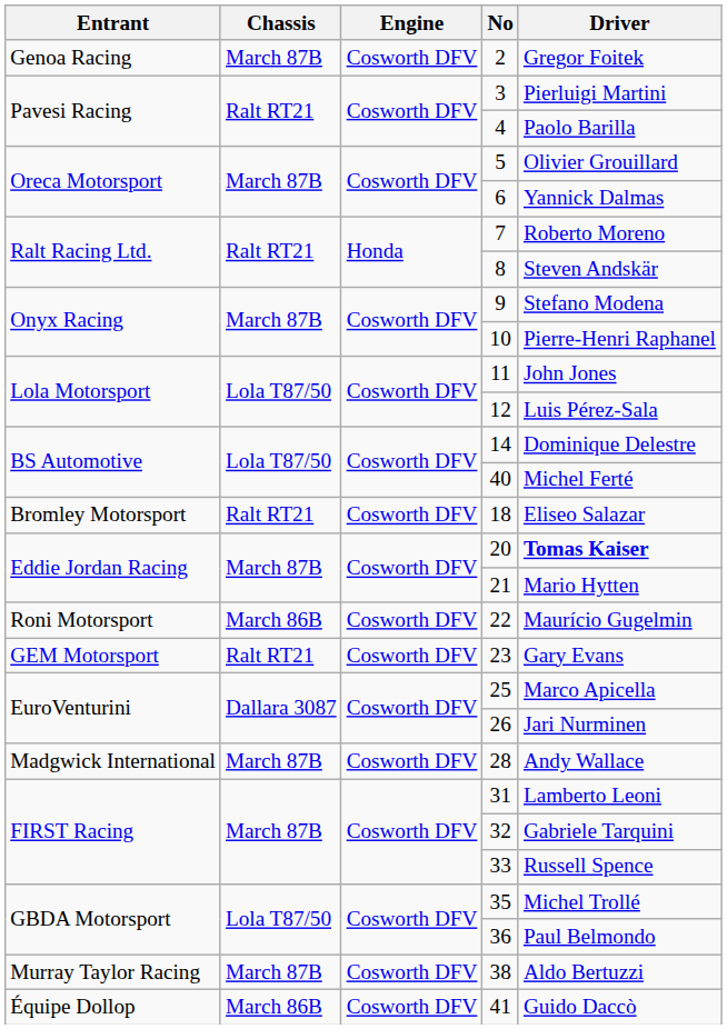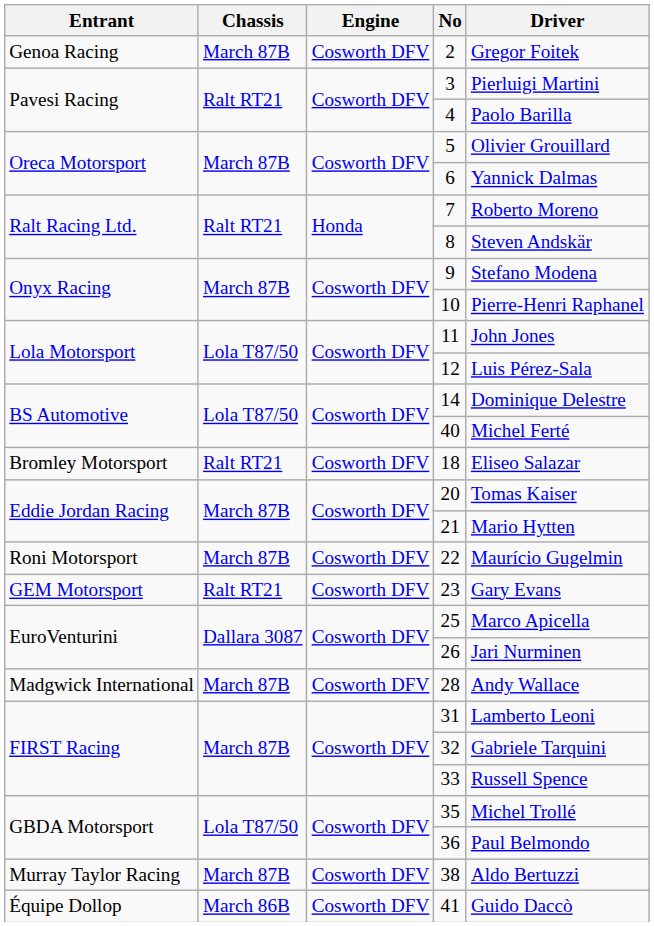 <table class="wikitable" style="font-size: 85%;">
 <tr>
 <th>Entrant</th>
 <th>Chassis</th>
 <th>Engine</th>
 <th>No</th>
 <th>Driver</th>
 </tr>
 <tr>
 <td> Genoa Racing</td>
 <td><a href='#'>March 87B</a></td>
 <td><a href='#'>Cosworth DFV</a></td>
 <td align="center">2</td>
 <td> <a href='#'>Gregor Foitek</a></td>
 </tr>
 <tr>
 <td rowspan="2"> Pavesi Racing</td>
 <td rowspan="2"><a href='#'>Ralt RT21</a></td>
 <td rowspan="2"><a href='#'>Cosworth DFV</a></td>
 <td align="center">3</td>
 <td> <a href='#'>Pierluigi Martini</a></td>
 </tr>
 <tr>
 <td align="center">4</td>
 <td> <a href='#'>Paolo Barilla</a></td>
 </tr>
 <tr>
 <td rowspan="2"> <a href='#'>Oreca Motorsport</a></td>
 <td rowspan="2"><a href='#'>March 87B</a></td>
 <td rowspan="2"><a href='#'>Cosworth DFV</a></td>
 <td align="center">5</td>
 <td> <a href='#'>Olivier Grouillard</a></td>
 </tr>
 <tr>
 <td align="center">6</td>
 <td> <a href='#'>Yannick Dalmas</a></td>
 </tr>
 <tr>
 <td rowspan="2"> <a href='#'>Ralt Racing Ltd.</a></td>
 <td rowspan="2"><a href='#'>Ralt RT21</a></td>
 <td rowspan="2"><a href='#'>Honda</a></td>
 <td align="center">7</td>
 <td> <a href='#'>Roberto Moreno</a></td>
 </tr>
 <tr>
 <td align="center">8</td>
 <td> <a href='#'>Steven Andskär</a></td>
 </tr>
 <tr>
 <td rowspan="2"> <a href='#'>Onyx Racing</a></td>
 <td rowspan="2"><a href='#'>March 87B</a></td>
 <td rowspan="2"><a href='#'>Cosworth DFV</a></td>
 <td align="center">9</td>
 <td> <a href='#'>Stefano Modena</a></td>
 </tr>
 <tr>
 <td align="center">10</td>
 <td> <a href='#'>Pierre-Henri Raphanel</a></td>
 </tr>
 <tr>
 <td rowspan="2"> <a href='#'>Lola Motorsport</a></td>
 <td rowspan="2"><a href='#'>Lola T87/50</a></td>
 <td rowspan="2"><a href='#'>Cosworth DFV</a></td>
 <td align="center">11</td>
 <td> <a href='#'>John Jones</a></td>
 </tr>
 <tr>
 <td align="center">12</td>
 <td> <a href='#'>Luis Pérez-Sala</a></td>
 </tr>
 <tr>
 <td rowspan="2"> <a href='#'>BS Automotive</a></td>
 <td rowspan="2"><a href='#'>Lola T87/50</a></td>
 <td rowspan="2"><a href='#'>Cosworth DFV</a></td>
 <td align="center">14</td>
 <td> <a href='#'>Dominique Delestre</a></td>
 </tr>
 <tr>
 <td align="center">40</td>
 <td> <a href='#'>Michel Ferté</a></td>
 </tr>
 <tr>
 <td> Bromley Motorsport</td>
 <td><a href='#'>Ralt RT21</a></td>
 <td><a href='#'>Cosworth DFV</a></td>
 <td align="center">18</td>
 <td> <a href='#'>Eliseo Salazar</a></td>
 </tr>
 <tr>
 <td rowspan="2"> <a href='#'>Eddie Jordan Racing</a></td>
 <td rowspan="2"><a href='#'>March 87B</a></td>
 <td rowspan="2"><a href='#'>Cosworth DFV</a></td>
 <td align="center">20</td>
-<td><strong> <a href='#'>Tomas Kaiser</a></strong></td>
+<td> <a href='#'>Tomas Kaiser</a></td>
 </tr>
 <tr>
 <td align="center">21</td>
 <td> <a href='#'>Mario Hytten</a></td>
 </tr>
 <tr>
 <td> Roni Motorsport</td>
-<td><a href='#'>March 86B</a></td>
+<td><a href='#'>March 87B</a></td>
 <td><a href='#'>Cosworth DFV</a></td>
 <td align="center">22</td>
 <td> <a href='#'>Maurício Gugelmin</a></td>
 </tr>
 <tr>
 <td> <a href='#'>GEM Motorsport</a></td>
 <td><a href='#'>Ralt RT21</a></td>
 <td><a href='#'>Cosworth DFV</a></td>
 <td align="center">23</td>
 <td> <a href='#'>Gary Evans</a></td>
 </tr>
 <tr>
 <td rowspan="2"> EuroVenturini</td>
 <td rowspan="2"><a href='#'>Dallara 3087</a></td>
 <td rowspan="2"><a href='#'>Cosworth DFV</a></td>
 <td align="center">25</td>
 <td> <a href='#'>Marco Apicella</a></td>
 </tr>
 <tr>
 <td align="center">26</td>
 <td> <a href='#'>Jari Nurminen</a></td>
 </tr>
 <tr>
 <td> Madgwick International</td>
 <td><a href='#'>March 87B</a></td>
 <td><a href='#'>Cosworth DFV</a></td>
 <td align="center">28</td>
 <td> <a href='#'>Andy Wallace</a></td>
 </tr>
 <tr>
 <td rowspan="3"> <a href='#'>FIRST Racing</a></td>
 <td rowspan="3"><a href='#'>March 87B</a></td>
 <td rowspan="3"><a href='#'>Cosworth DFV</a></td>
 <td align="center">31</td>
 <td> <a href='#'>Lamberto Leoni</a></td>
 </tr>
 <tr>
 <td align="center">32</td>
 <td> <a href='#'>Gabriele Tarquini</a></td>
 </tr>
 <tr>
 <td align="center">33</td>
 <td> <a href='#'>Russell Spence</a></td>
 </tr>
 <tr>
 <td rowspan="2"> GBDA Motorsport</td>
 <td rowspan="2"><a href='#'>Lola T87/50</a></td>
 <td rowspan="2"><a href='#'>Cosworth DFV</a></td>
 <td align="center">35</td>
 <td> <a href='#'>Michel Trollé</a></td>
 </tr>
 <tr>
 <td align="center">36</td>
 <td> <a href='#'>Paul Belmondo</a></td>
 </tr>
 <tr>
 <td> Murray Taylor Racing</td>
 <td><a href='#'>March 87B</a></td>
 <td><a href='#'>Cosworth DFV</a></td>
 <td align="center">38</td>
 <td> <a href='#'>Aldo Bertuzzi</a></td>
 </tr>
 <tr>
 <td> Équipe Dollop</td>
 <td><a href='#'>March 86B</a></td>
 <td><a href='#'>Cosworth DFV</a></td>
 <td align="center">41</td>
 <td> <a href='#'>Guido Daccò</a></td>
 </tr>
 <tr>
 </tr>
 </table>
